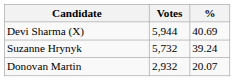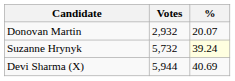 <table class="wikitable sortable">
 <tr>
 <th bgcolor="#DDDDFF" width="200px">Candidate</th>
 <th bgcolor="#DDDDFF" width="50px">Votes</th>
 <th bgcolor="#DDDDFF" width="50px">%</th>
 </tr>
 <tr>
+<td>Donovan Martin</td>
+<td>2,932</td>
+<td>20.07</td>
+</tr>
+<tr>
+<td>Suzanne Hrynyk</td>
+<td>5,732</td>
+<td style="background: lightyellow;">39.24</td>
+</tr>
+<tr>
 <td>Devi Sharma (X)</td>
 <td>5,944</td>
 <td>40.69</td>
 </tr>
-<tr>
-<td>Suzanne Hrynyk</td>
-<td>5,732</td>
-<td>39.24</td>
-</tr>
-<tr>
-<td>Donovan Martin</td>
-<td>2,932</td>
-<td>20.07</td>
-</tr>
 </table>
